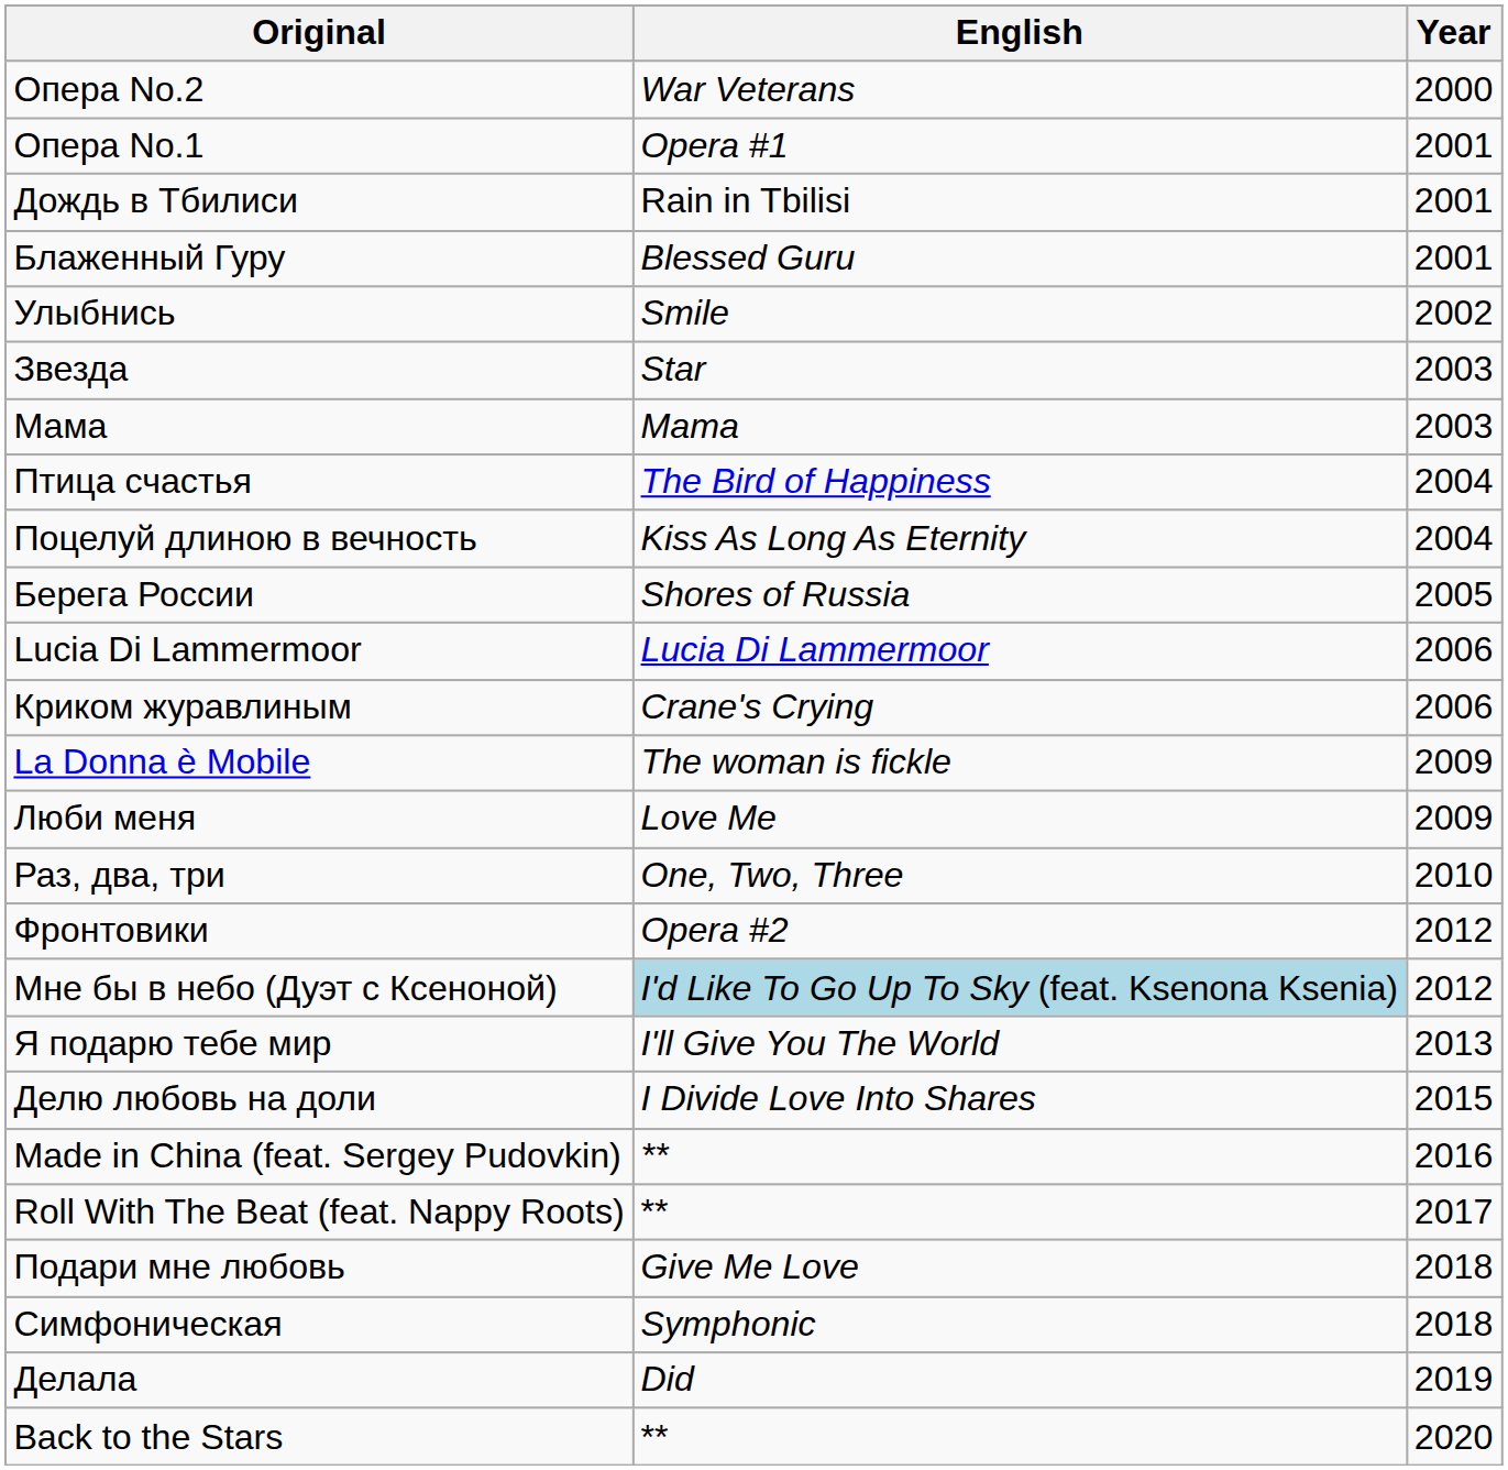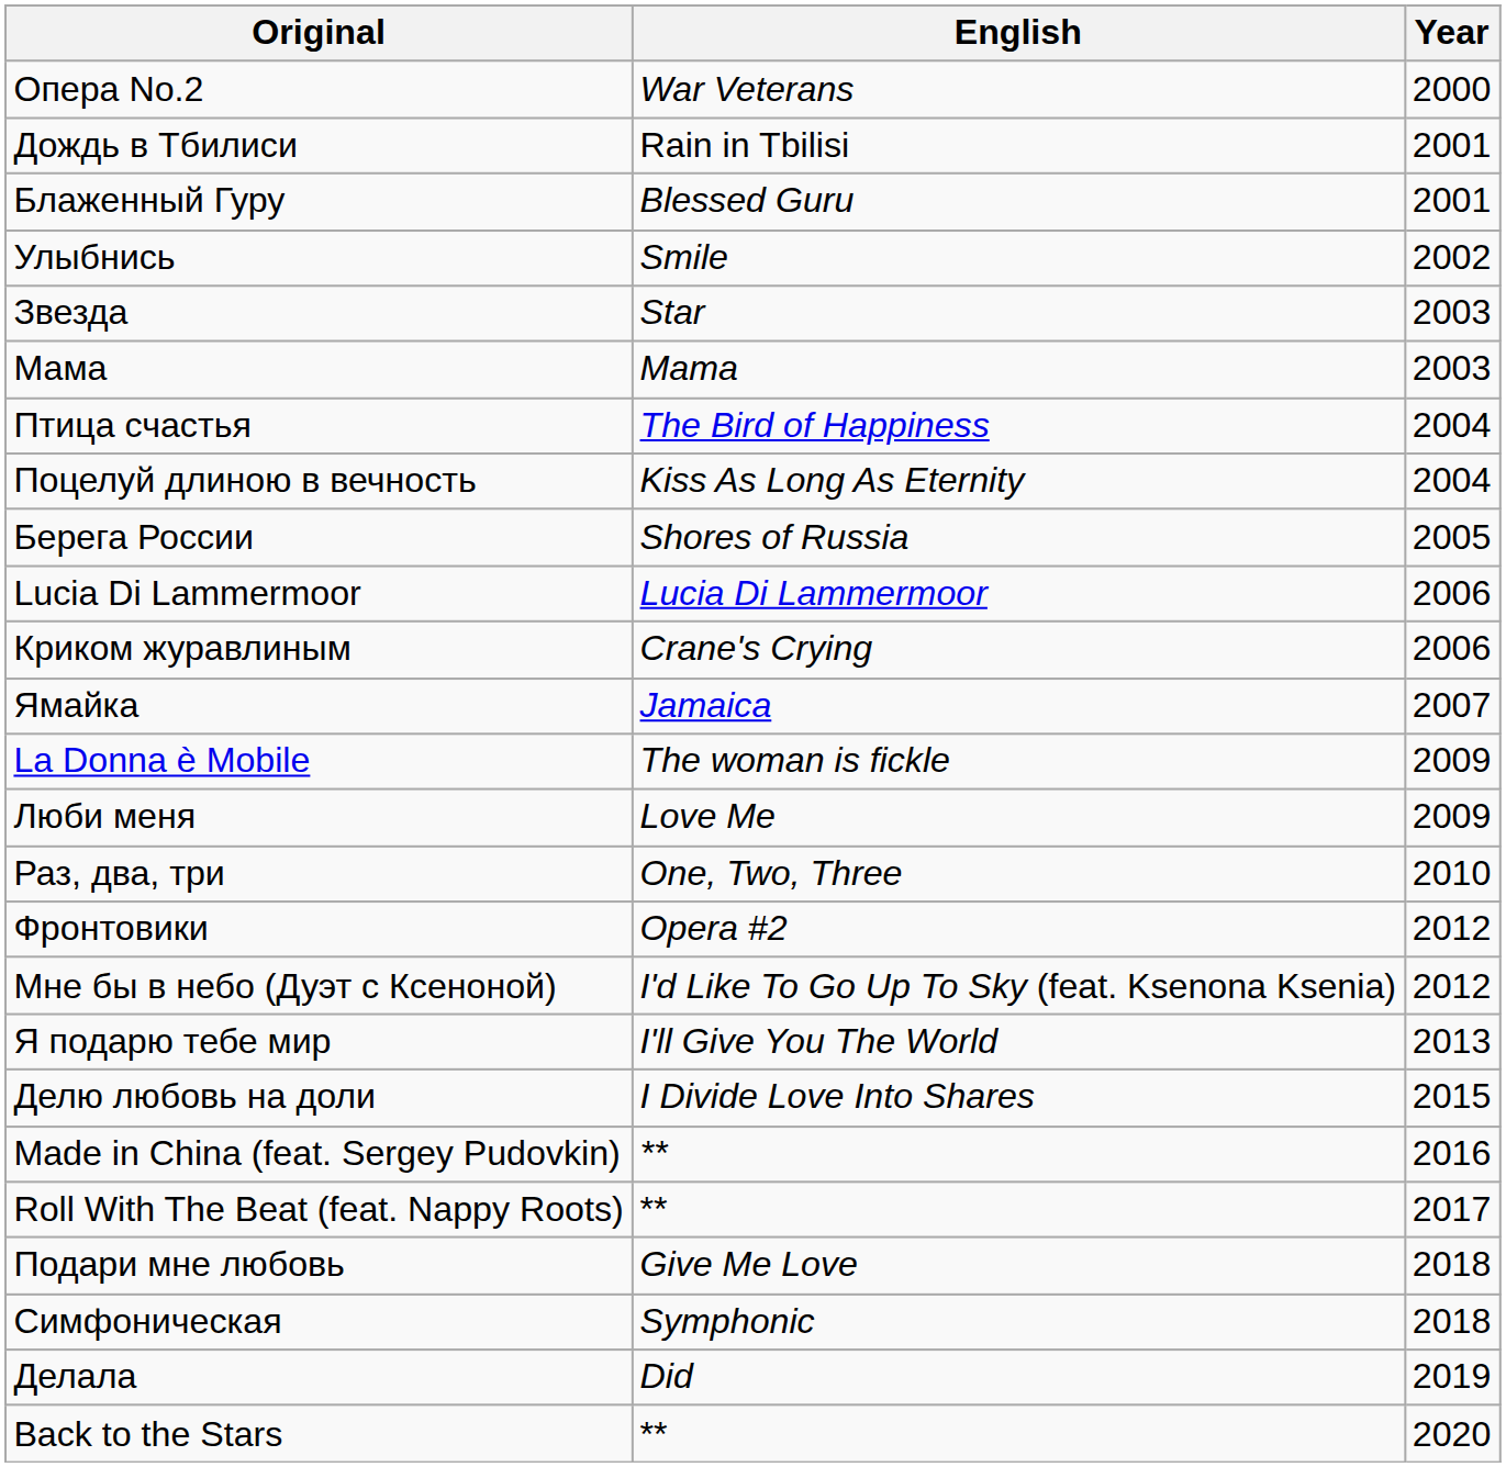 <table class="wikitable">
 <tr>
 <th>Original</th>
 <th>English</th>
 <th>Year</th>
 </tr>
 <tr>
 <td>Опера No.2</td>
 <td><em>War Veterans</em></td>
 <td>2000</td>
-</tr>
-<tr>
-<td>Опера No.1</td>
-<td><em>Opera #1</em></td>
-<td>2001</td>
 </tr>
 <tr>
 <td>Дождь в Тбилиси</td>
 <td>Rain in Tbilisi</td>
 <td>2001</td>
 </tr>
 <tr>
 <td>Блаженный Гуру</td>
 <td><em>Blessed Guru</em></td>
 <td>2001</td>
 </tr>
 <tr>
 <td>Улыбнись</td>
 <td><em>Smile</em></td>
 <td>2002</td>
 </tr>
 <tr>
 <td>Звезда</td>
 <td><em>Star</em></td>
 <td>2003</td>
 </tr>
 <tr>
 <td>Мама</td>
 <td><em>Mama</em></td>
 <td>2003</td>
 </tr>
 <tr>
 <td>Птица счастья</td>
 <td><em><a href='#'>The Bird of Happiness</a></em></td>
 <td>2004</td>
 </tr>
 <tr>
 <td>Поцелуй длиною в вечность</td>
 <td><em>Kiss As Long As Eternity</em></td>
 <td>2004</td>
 </tr>
 <tr>
 <td>Берега России</td>
 <td><em>Shores of Russia</em></td>
 <td>2005</td>
 </tr>
 <tr>
 <td>Lucia Di Lammermoor</td>
 <td><em><a href='#'>Lucia Di Lammermoor</a></em></td>
 <td>2006</td>
 </tr>
 <tr>
 <td>Криком журавлиным</td>
 <td><em>Crane's Crying</em></td>
 <td>2006</td>
 </tr>
 <tr>
+<td>Ямайка</td>
+<td><em><a href='#'>Jamaica</a></em></td>
+<td>2007</td>
+</tr>
+<tr>
 <td><a href='#'>La Donna è Mobile</a></td>
 <td><em>The woman is fickle</em></td>
 <td>2009</td>
 </tr>
 <tr>
 <td>Люби меня</td>
 <td><em>Love Me</em></td>
 <td>2009</td>
 </tr>
 <tr>
 <td>Раз, два, три</td>
 <td><em>One, Two, Three</em></td>
 <td>2010</td>
 </tr>
 <tr>
 <td>Фронтовики</td>
 <td><em>Opera #2</em></td>
 <td>2012</td>
 </tr>
 <tr>
 <td>Мне бы в небо (Дуэт с Ксеноной)</td>
-<td style="background: lightblue;"><em>I'd Like To Go Up To Sky</em> (feat. Ksenona Ksenia)</td>
+<td><em>I'd Like To Go Up To Sky</em> (feat. Ksenona Ksenia)</td>
 <td>2012</td>
 </tr>
 <tr>
 <td>Я подарю тебе мир</td>
 <td><em>I'll Give You The World</em></td>
 <td>2013</td>
 </tr>
 <tr>
 <td>Делю любовь на доли</td>
 <td><em>I Divide Love Into Shares</em></td>
 <td>2015</td>
 </tr>
 <tr>
 <td>Made in China (feat. Sergey Pudovkin)</td>
 <td><em>**</em></td>
 <td>2016</td>
 </tr>
 <tr>
 <td>Roll With The Beat (feat. Nappy Roots)</td>
 <td>**</td>
 <td>2017</td>
 </tr>
 <tr>
 <td>Подари мне любовь</td>
 <td><em>Give Me Love</em></td>
 <td>2018</td>
 </tr>
 <tr>
 <td>Симфоническая</td>
 <td><em>Symphonic</em></td>
 <td>2018</td>
 </tr>
 <tr>
 <td>Делала</td>
 <td><em>Did</em></td>
 <td>2019</td>
 </tr>
 <tr>
 <td>Back to the Stars</td>
 <td>**</td>
 <td>2020</td>
 </tr>
 </table>
